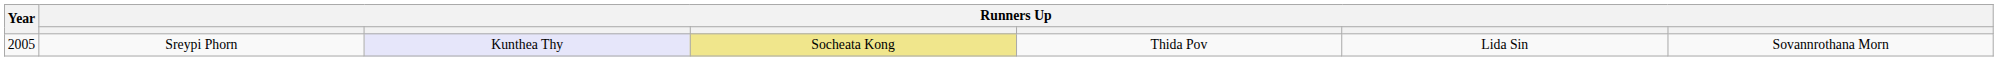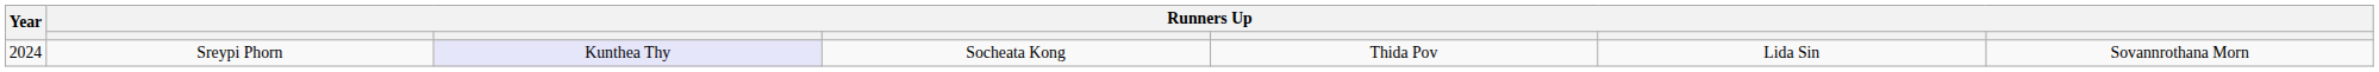 <table class="wikitable sortable" style="font-size: 85%; text-align:center">
 <tr>
 <th rowspan="2" width="1%">Year</th>
 <th colspan="6" width="900">Runners Up</th>
 </tr>
 <tr>
 <th width="190"><strong></strong></th>
 <th width="190"><strong></strong></th>
 <th width="190"><strong></strong></th>
 <th width="190"><strong></strong></th>
 <th width="190"><strong></strong></th>
 <th width="190"><strong></strong></th>
 </tr>
 <tr style="text-align:center;">
-<td>2005</td>
+<td>2024</td>
 <td>Sreypi Phorn</td>
 <td style="background: lavender;">Kunthea Thy</td>
-<td style="background: khaki;">Socheata Kong</td>
+<td>Socheata Kong</td>
 <td>Thida Pov</td>
 <td>Lida Sin</td>
 <td>Sovannrothana Morn</td>
 </tr>
 </table>
